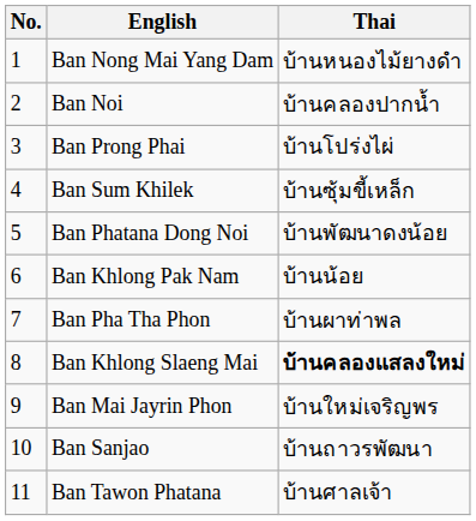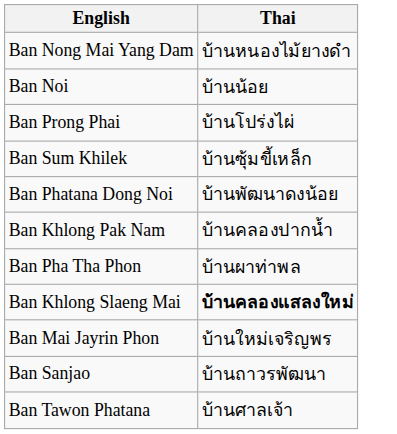 <table class="wikitable">
 <tr>
-<th>No.</th>
 <th>English</th>
 <th>Thai</th>
 </tr>
 <tr>
-<td>1</td>
 <td>Ban Nong Mai Yang Dam</td>
 <td>บ้านหนองไม้ยางดำ</td>
 </tr>
 <tr>
-<td>2</td>
 <td>Ban Noi</td>
-<td>บ้านคลองปากน้ำ</td>
+<td>บ้านน้อย</td>
 </tr>
 <tr>
-<td>3</td>
 <td>Ban Prong Phai</td>
 <td>บ้านโปร่งไผ่</td>
 </tr>
 <tr>
-<td>4</td>
 <td>Ban Sum Khilek</td>
 <td>บ้านซุ้มขี้เหล็ก</td>
 </tr>
 <tr>
-<td>5</td>
 <td>Ban Phatana Dong Noi</td>
 <td>บ้านพัฒนาดงน้อย</td>
 </tr>
 <tr>
-<td>6</td>
 <td>Ban Khlong Pak Nam</td>
-<td>บ้านน้อย</td>
+<td>บ้านคลองปากน้ำ</td>
 </tr>
 <tr>
-<td>7</td>
 <td>Ban Pha Tha Phon</td>
 <td>บ้านผาท่าพล</td>
 </tr>
 <tr>
-<td>8</td>
 <td>Ban Khlong Slaeng Mai</td>
 <td><strong>บ้านคลองแสลงใหม่</strong></td>
 </tr>
 <tr>
-<td>9</td>
 <td>Ban Mai Jayrin Phon</td>
 <td>บ้านใหม่เจริญพร</td>
 </tr>
 <tr>
-<td>10</td>
 <td>Ban Sanjao</td>
 <td>บ้านถาวรพัฒนา</td>
 </tr>
 <tr>
-<td>11</td>
 <td>Ban Tawon Phatana</td>
 <td>บ้านศาลเจ้า</td>
 </tr>
 </table>
